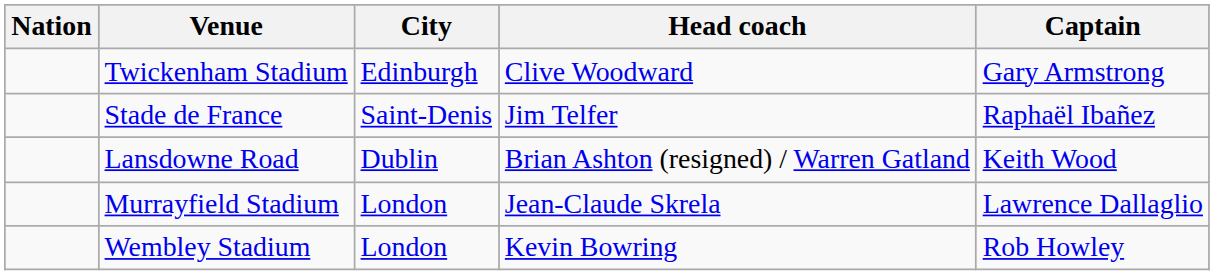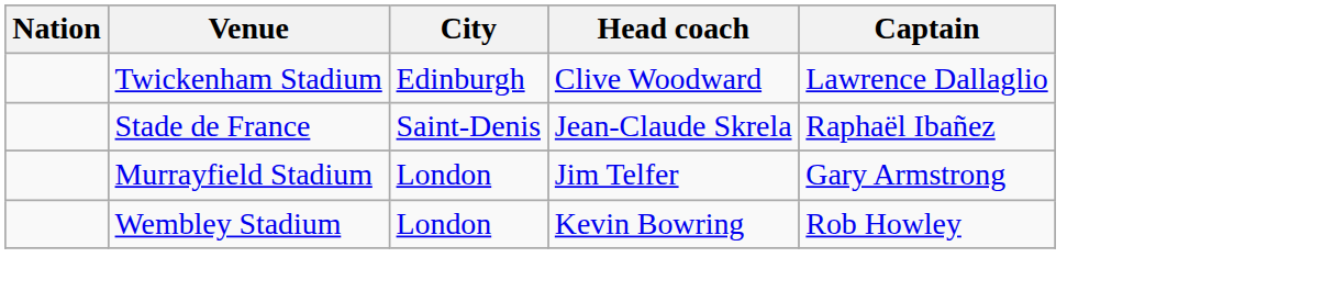 <table class="wikitable">
 <tr>
 <th>Nation</th>
 <th>Venue</th>
 <th>City</th>
 <th>Head coach</th>
 <th>Captain</th>
 </tr>
 <tr>
 <td></td>
 <td><a href='#'>Twickenham Stadium</a></td>
 <td><a href='#'>Edinburgh</a></td>
 <td><a href='#'>Clive Woodward</a></td>
-<td><a href='#'>Gary Armstrong</a></td>
+<td><a href='#'>Lawrence Dallaglio</a></td>
 </tr>
 <tr>
 <td></td>
 <td><a href='#'>Stade de France</a></td>
 <td><a href='#'>Saint-Denis</a></td>
-<td><a href='#'>Jim Telfer</a></td>
+<td><a href='#'>Jean-Claude Skrela</a></td>
 <td><a href='#'>Raphaël Ibañez</a></td>
-</tr>
-<tr>
-<td></td>
-<td><a href='#'>Lansdowne Road</a></td>
-<td><a href='#'>Dublin</a></td>
-<td><a href='#'>Brian Ashton</a> (resigned) / <a href='#'>Warren Gatland</a></td>
-<td><a href='#'>Keith Wood</a></td>
 </tr>
 <tr>
 <td></td>
 <td><a href='#'>Murrayfield Stadium</a></td>
 <td><a href='#'>London</a></td>
-<td><a href='#'>Jean-Claude Skrela</a></td>
-<td><a href='#'>Lawrence Dallaglio</a></td>
+<td><a href='#'>Jim Telfer</a></td>
+<td><a href='#'>Gary Armstrong</a></td>
 </tr>
 <tr>
 <td></td>
 <td><a href='#'>Wembley Stadium</a></td>
 <td><a href='#'>London</a></td>
 <td><a href='#'>Kevin Bowring</a></td>
 <td><a href='#'>Rob Howley</a></td>
 </tr>
 </table>
